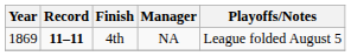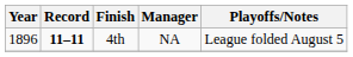 <table class="wikitable" style="text-align:center">
 <tr>
 <th>Year</th>
 <th>Record</th>
 <th>Finish</th>
 <th>Manager</th>
 <th>Playoffs/Notes</th>
 </tr>
 <tr>
-<td>1869</td>
+<td>1896</td>
 <td><strong>11–11</strong></td>
 <td>4th</td>
 <td>NA</td>
 <td>League folded August 5</td>
 </tr>
 <tr>
 </tr>
 </table>
